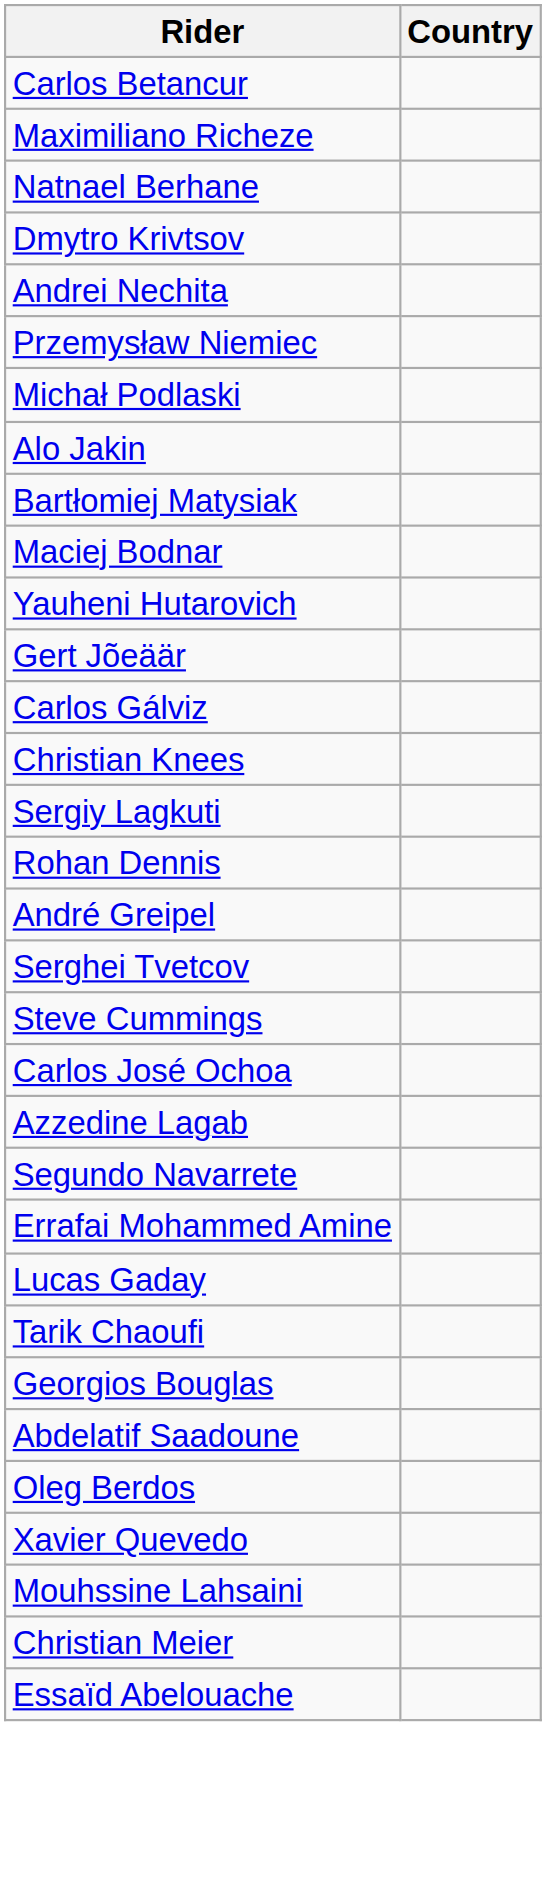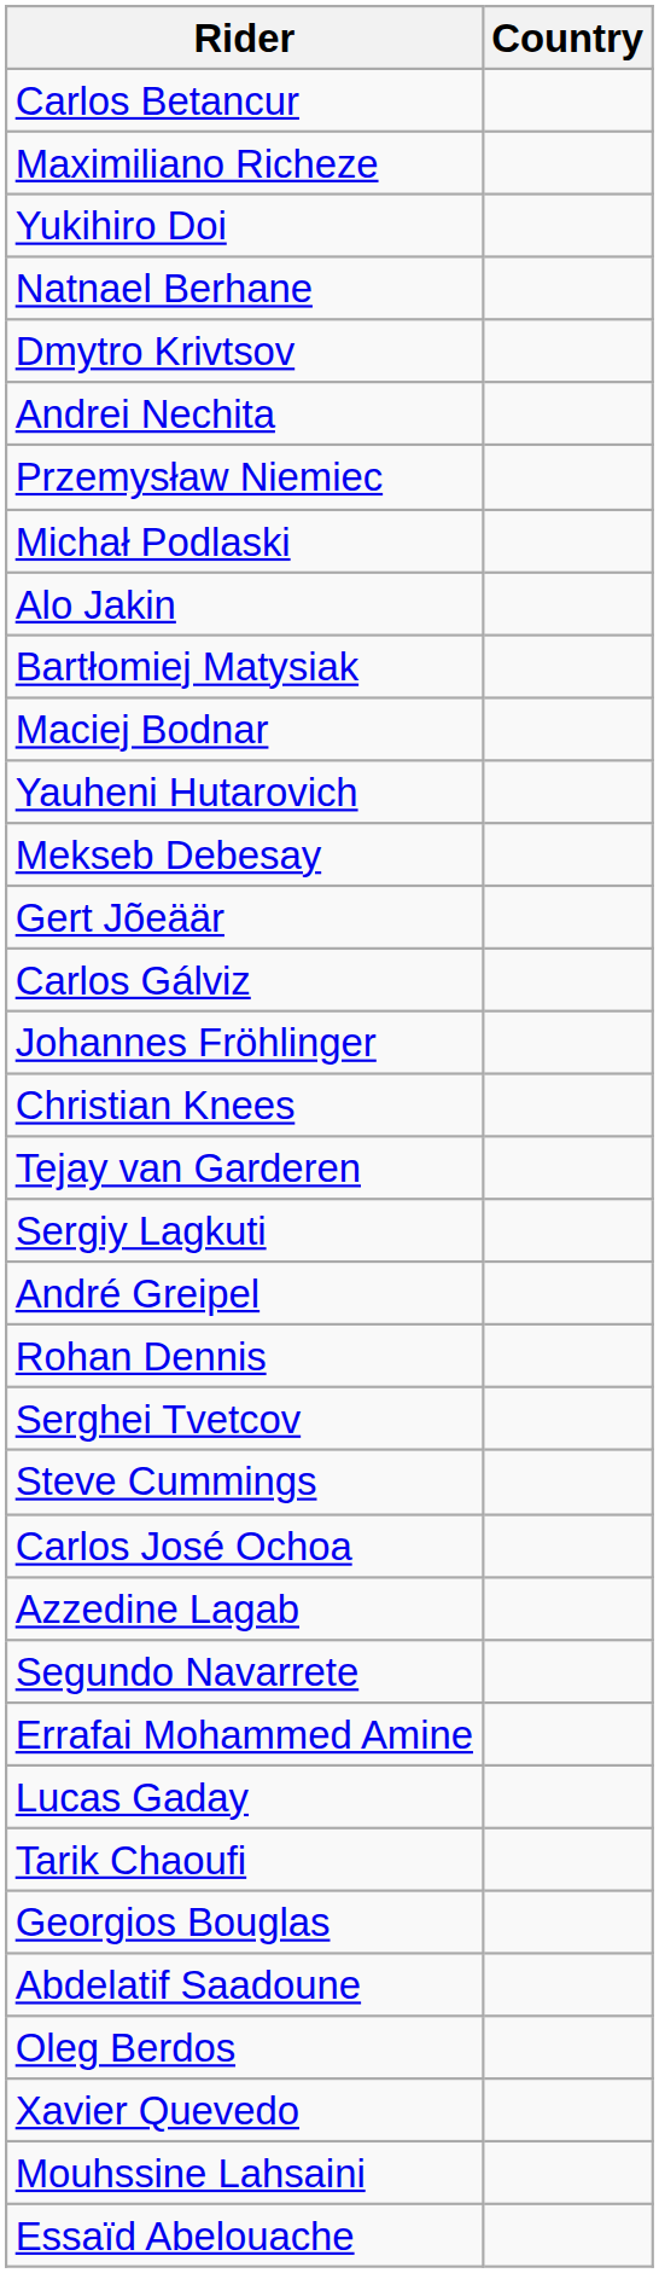 <table class="wikitable" style="font-size:95%; text-align:left;">
 <tr>
 <th>Rider</th>
 <th>Country</th>
 </tr>
 <tr>
 <td><a href='#'>Carlos Betancur</a></td>
 <td></td>
 </tr>
 <tr>
 <td><a href='#'>Maximiliano Richeze</a></td>
+<td></td>
+</tr>
+<tr>
+<td><a href='#'>Yukihiro Doi</a></td>
 <td></td>
 </tr>
 <tr>
 <td><a href='#'>Natnael Berhane</a></td>
 <td></td>
 </tr>
 <tr>
 <td><a href='#'>Dmytro Krivtsov</a></td>
 <td></td>
 </tr>
 <tr>
 <td><a href='#'>Andrei Nechita</a></td>
 <td></td>
 </tr>
 <tr>
 <td><a href='#'>Przemysław Niemiec</a></td>
 <td></td>
 </tr>
 <tr>
 <td><a href='#'>Michał Podlaski</a></td>
 <td></td>
 </tr>
 <tr>
 <td><a href='#'>Alo Jakin</a></td>
 <td></td>
 </tr>
 <tr>
 <td><a href='#'>Bartłomiej Matysiak</a></td>
 <td></td>
 </tr>
 <tr>
 <td><a href='#'>Maciej Bodnar</a></td>
 <td></td>
 </tr>
 <tr>
 <td><a href='#'>Yauheni Hutarovich</a></td>
 <td></td>
 </tr>
 <tr>
+<td><a href='#'>Mekseb Debesay</a></td>
+<td></td>
+</tr>
+<tr>
 <td><a href='#'>Gert Jõeäär</a></td>
 <td></td>
 </tr>
 <tr>
 <td><a href='#'>Carlos Gálviz</a></td>
 <td></td>
 </tr>
 <tr>
+<td><a href='#'>Johannes Fröhlinger</a></td>
+<td></td>
+</tr>
+<tr>
 <td><a href='#'>Christian Knees</a></td>
+<td></td>
+</tr>
+<tr>
+<td><a href='#'>Tejay van Garderen</a></td>
 <td></td>
 </tr>
 <tr>
 <td><a href='#'>Sergiy Lagkuti</a></td>
 <td></td>
 </tr>
 <tr>
-<td><a href='#'>Rohan Dennis</a></td>
+<td><a href='#'>André Greipel</a></td>
 <td></td>
 </tr>
 <tr>
-<td><a href='#'>André Greipel</a></td>
+<td><a href='#'>Rohan Dennis</a></td>
 <td></td>
 </tr>
 <tr>
 <td><a href='#'>Serghei Tvetcov</a></td>
 <td></td>
 </tr>
 <tr>
 <td><a href='#'>Steve Cummings</a></td>
 <td></td>
 </tr>
 <tr>
 <td><a href='#'>Carlos José Ochoa</a></td>
 <td></td>
 </tr>
 <tr>
 <td><a href='#'>Azzedine Lagab</a></td>
 <td></td>
 </tr>
 <tr>
 <td><a href='#'>Segundo Navarrete</a></td>
 <td></td>
 </tr>
 <tr>
 <td><a href='#'>Errafai Mohammed Amine</a></td>
 <td></td>
 </tr>
 <tr>
 <td><a href='#'>Lucas Gaday</a></td>
 <td></td>
 </tr>
 <tr>
 <td><a href='#'>Tarik Chaoufi</a></td>
 <td></td>
 </tr>
 <tr>
 <td><a href='#'>Georgios Bouglas</a></td>
 <td></td>
 </tr>
 <tr>
 <td><a href='#'>Abdelatif Saadoune</a></td>
 <td></td>
 </tr>
 <tr>
 <td><a href='#'>Oleg Berdos</a></td>
 <td></td>
 </tr>
 <tr>
 <td><a href='#'>Xavier Quevedo</a></td>
 <td></td>
 </tr>
 <tr>
 <td><a href='#'>Mouhssine Lahsaini</a></td>
 <td></td>
 </tr>
 <tr>
-<td><a href='#'>Christian Meier</a></td>
-<td></td>
-</tr>
-<tr>
 <td><a href='#'>Essaïd Abelouache</a></td>
 <td></td>
 </tr>
 </table>
